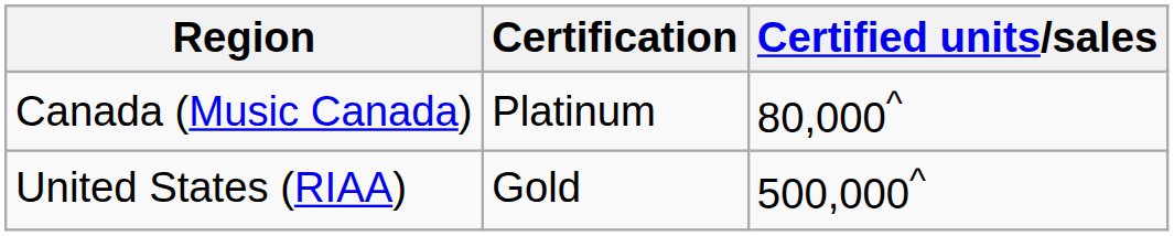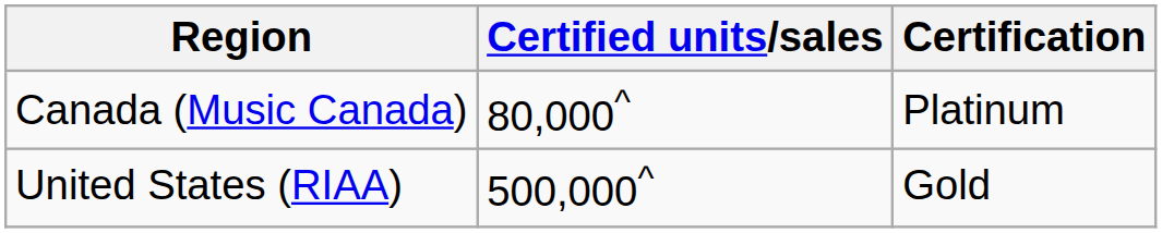 <table class="wikitable">
 <tr>
 <th>Region</th>
+<th><a href='#'>Certified units</a>/sales</th>
 <th>Certification</th>
-<th><a href='#'>Certified units</a>/sales</th>
 </tr>
 <tr>
 <td>Canada (<a href='#'>Music Canada</a>)</td>
+<td>80,000<sup>^</sup></td>
 <td>Platinum</td>
-<td>80,000<sup>^</sup></td>
 </tr>
 <tr>
 <td>United States (<a href='#'>RIAA</a>)</td>
+<td>500,000<sup>^</sup></td>
 <td>Gold</td>
-<td>500,000<sup>^</sup></td>
 </tr>
 </table>
